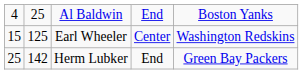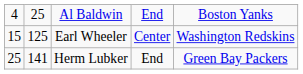 <table class="wikitable" style="text-align:center">
 <tr>
 <td>4</td>
 <td>25</td>
 <td><a href='#'>Al Baldwin</a></td>
 <td><a href='#'>End</a></td>
 <td><a href='#'>Boston Yanks</a></td>
 </tr>
 <tr>
 <td>15</td>
 <td>125</td>
 <td>Earl Wheeler</td>
 <td><a href='#'>Center</a></td>
 <td><a href='#'>Washington Redskins</a></td>
 </tr>
 <tr>
 <td>25</td>
-<td>142</td>
+<td>141</td>
 <td>Herm Lubker</td>
 <td>End</td>
 <td><a href='#'>Green Bay Packers</a></td>
 </tr>
 </table>
